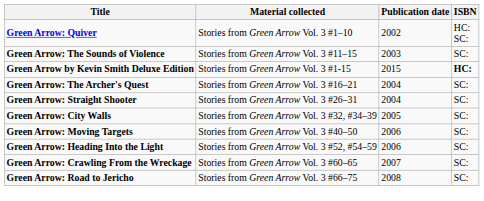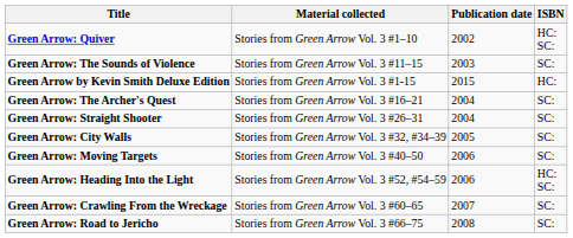 <table class="wikitable collapsible collapsed">
 <tr>
 <th>Title</th>
 <th>Material collected</th>
 <th>Publication date</th>
 <th>ISBN</th>
 </tr>
 <tr>
 <td><strong><a href='#'>Green Arrow: Quiver</a></strong></td>
 <td>Stories from <em>Green Arrow</em> Vol. 3 #1–10</td>
 <td>2002</td>
 <td style=white-space:nowrap>HC: <br>SC: </td>
 </tr>
 <tr>
 <td><strong>Green Arrow: The Sounds of Violence</strong></td>
 <td>Stories from <em>Green Arrow</em> Vol. 3 #11–15</td>
 <td>2003</td>
 <td>SC: </td>
 </tr>
 <tr>
 <td><strong>Green Arrow by Kevin Smith Deluxe Edition</strong></td>
 <td>Stories from <em>Green Arrow</em> Vol. 3 #1-15</td>
 <td>2015</td>
-<td><strong>HC: </strong></td>
+<td>HC: </td>
 </tr>
 <tr>
 <td><strong>Green Arrow: The Archer's Quest</strong></td>
 <td>Stories from <em>Green Arrow</em> Vol. 3 #16–21</td>
 <td>2004</td>
 <td>SC: </td>
 </tr>
 <tr>
 <td><strong>Green Arrow: Straight Shooter</strong></td>
 <td>Stories from <em>Green Arrow</em> Vol. 3 #26–31</td>
 <td>2004</td>
 <td>SC: </td>
 </tr>
 <tr>
 <td><strong>Green Arrow: City Walls</strong></td>
 <td>Stories from <em>Green Arrow</em> Vol. 3 #32, #34–39</td>
 <td>2005</td>
 <td>SC: </td>
 </tr>
 <tr>
 <td><strong>Green Arrow: Moving Targets</strong></td>
 <td>Stories from <em>Green Arrow</em> Vol. 3  #40–50</td>
 <td>2006</td>
 <td>SC: </td>
 </tr>
 <tr>
 <td><strong>Green Arrow: Heading Into the Light</strong></td>
 <td>Stories from <em>Green Arrow</em> Vol. 3 #52, #54–59</td>
 <td>2006</td>
-<td>SC: </td>
+<td>HC: <br>SC: </td>
 </tr>
 <tr>
 <td><strong>Green Arrow: Crawling From the Wreckage</strong></td>
 <td>Stories from <em>Green Arrow</em> Vol. 3  #60–65</td>
 <td>2007</td>
 <td>SC: </td>
 </tr>
 <tr>
 <td><strong>Green Arrow: Road to Jericho</strong></td>
 <td>Stories from <em>Green Arrow</em> Vol. 3  #66–75</td>
 <td>2008</td>
 <td>SC: </td>
 </tr>
 </table>
